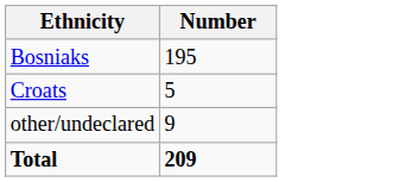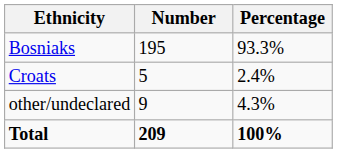 <table class="wikitable">
 <tr>
 <th width="100px">Ethnicity</th>
 <th width="80px">Number</th>
+<th width="80px">Percentage</th>
 </tr>
 <tr>
 <td><a href='#'>Bosniaks</a></td>
 <td>195</td>
+<td>93.3%</td>
 </tr>
 <tr>
 <td><a href='#'>Croats</a></td>
 <td>5</td>
+<td>2.4%</td>
 </tr>
 <tr>
 <td>other/undeclared</td>
 <td>9</td>
+<td>4.3%</td>
 </tr>
 <tr>
 <td><strong>Total</strong></td>
 <td><strong>209</strong></td>
+<td><strong>100%</strong></td>
 </tr>
 </table>
